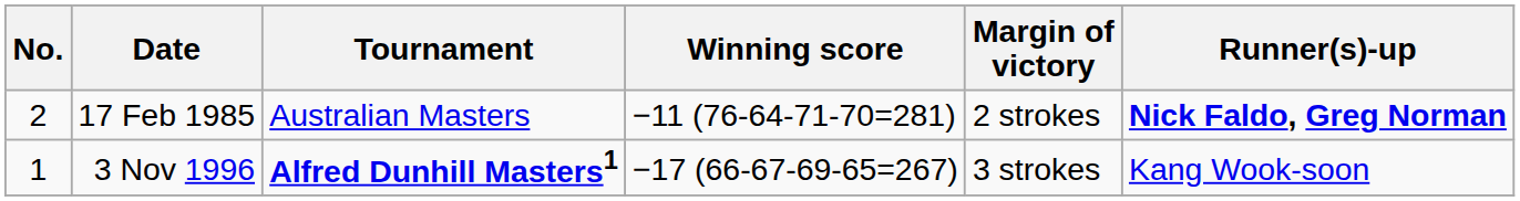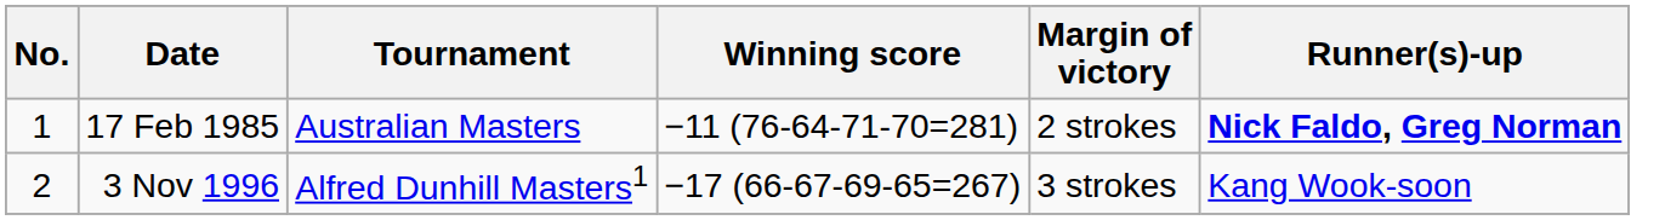 <table class="wikitable" style="font-size:95%;">
 <tr>
 <th>No.</th>
 <th>Date</th>
 <th>Tournament</th>
 <th>Winning score</th>
 <th>Margin of<br>victory</th>
 <th>Runner(s)-up</th>
 </tr>
 <tr>
-<td align=center>2</td>
+<td align=center>1</td>
 <td align=right>17 Feb 1985</td>
 <td><a href='#'>Australian Masters</a></td>
 <td>−11 (76-64-71-70=281)</td>
 <td>2 strokes</td>
 <td><strong> <a href='#'>Nick Faldo</a>,  <a href='#'>Greg Norman</a></strong></td>
 </tr>
 <tr>
-<td align=center>1</td>
+<td align=center>2</td>
 <td align=right>3 Nov <a href='#'>1996</a></td>
-<td><strong><a href='#'>Alfred Dunhill Masters</a><sup>1</sup></strong></td>
+<td><a href='#'>Alfred Dunhill Masters</a><sup>1</sup></td>
 <td>−17 (66-67-69-65=267)</td>
 <td>3 strokes</td>
 <td> <a href='#'>Kang Wook-soon</a></td>
 </tr>
 </table>
